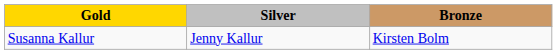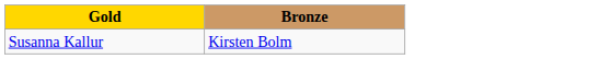 <table class="wikitable" style="text-align:left">
 <tr align="center">
 <td width=200 bgcolor=gold><strong>Gold</strong></td>
-<td width=200 bgcolor=silver><strong>Silver</strong></td>
 <td width=200 bgcolor=CC9966><strong>Bronze</strong></td>
 </tr>
 <tr>
 <td><a href='#'>Susanna Kallur</a><br><em></em></td>
-<td><a href='#'>Jenny Kallur</a><br><em></em></td>
 <td><a href='#'>Kirsten Bolm</a><br><em></em></td>
 </tr>
 </table>
